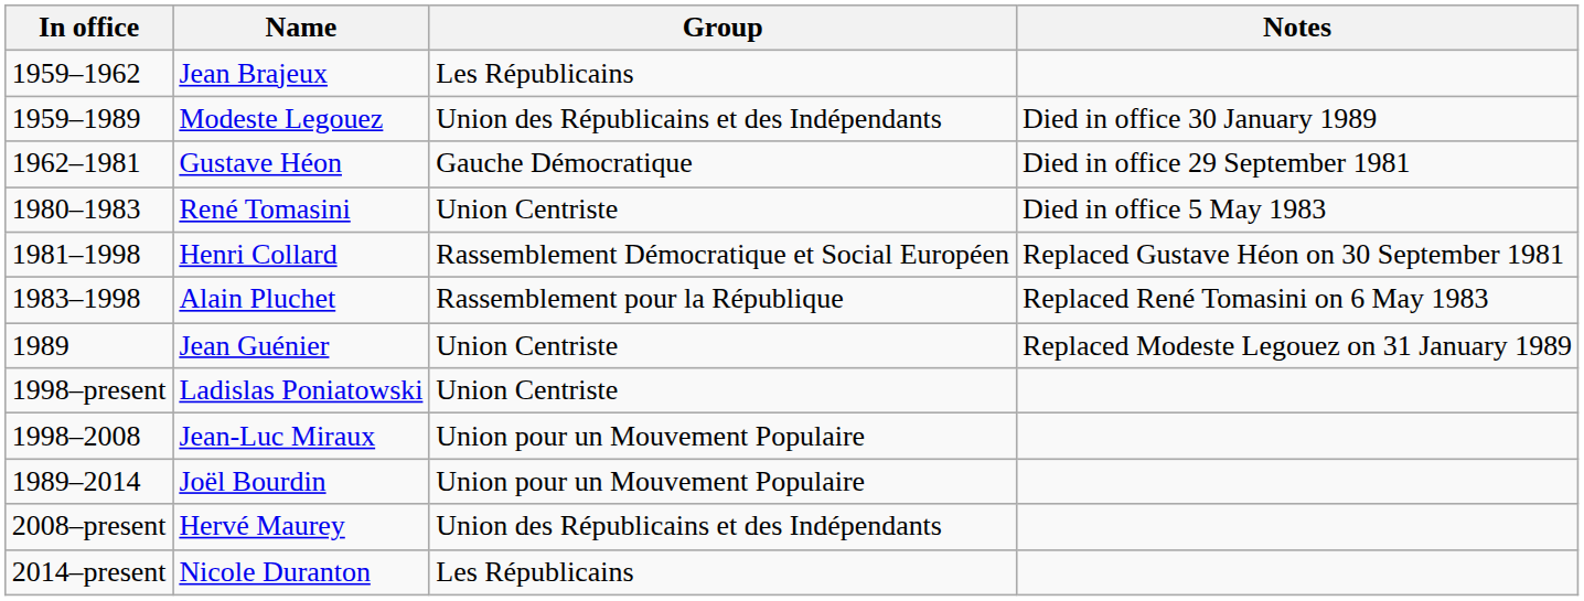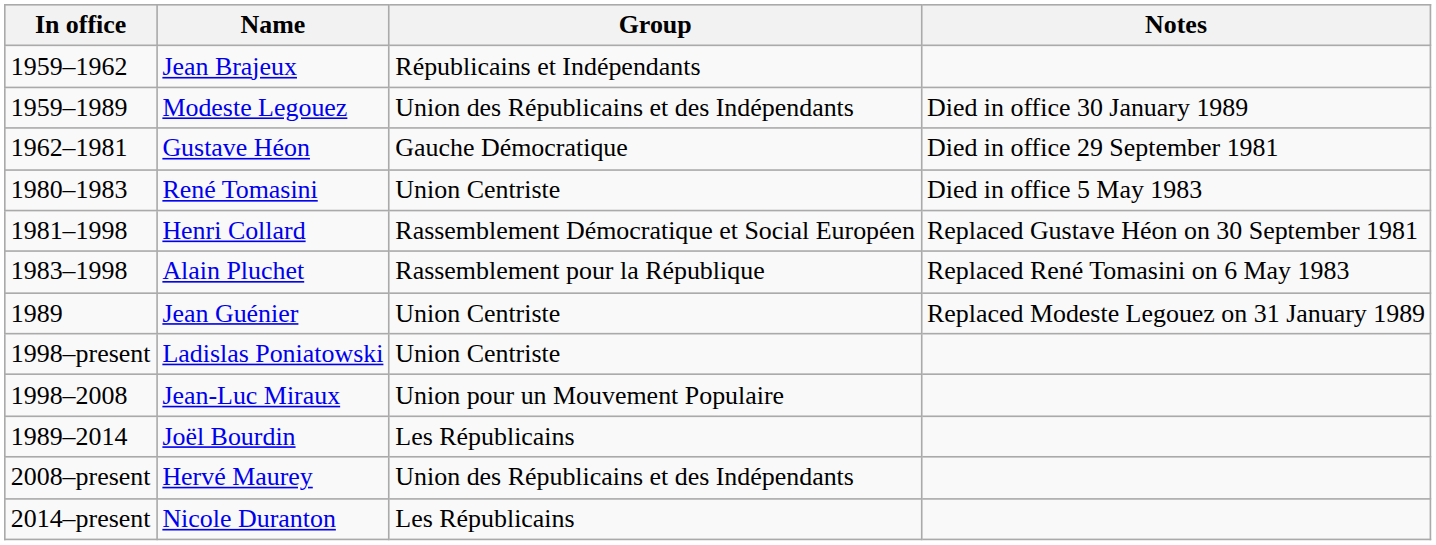 <table class="wikitable sortable">
 <tr>
 <th>In office</th>
 <th>Name</th>
 <th>Group</th>
 <th>Notes</th>
 </tr>
 <tr>
 <td>1959–1962</td>
 <td><a href='#'>Jean Brajeux</a></td>
-<td>Les Républicains</td>
+<td>Républicains et Indépendants</td>
 <td></td>
 </tr>
 <tr>
 <td>1959–1989</td>
 <td><a href='#'>Modeste Legouez</a></td>
 <td>Union des Républicains et des Indépendants</td>
 <td>Died in office 30 January 1989</td>
 </tr>
 <tr>
 <td>1962–1981</td>
 <td><a href='#'>Gustave Héon</a></td>
 <td>Gauche Démocratique</td>
 <td>Died in office 29 September 1981</td>
 </tr>
 <tr>
 <td>1980–1983</td>
 <td><a href='#'>René Tomasini</a></td>
 <td>Union Centriste</td>
 <td>Died in office 5 May 1983</td>
 </tr>
 <tr>
 <td>1981–1998</td>
 <td><a href='#'>Henri Collard</a></td>
 <td>Rassemblement Démocratique et Social Européen</td>
 <td>Replaced Gustave Héon on 30 September 1981</td>
 </tr>
 <tr>
 <td>1983–1998</td>
 <td><a href='#'>Alain Pluchet</a></td>
 <td>Rassemblement pour la République</td>
 <td>Replaced René Tomasini on 6 May 1983</td>
 </tr>
 <tr>
 <td>1989</td>
 <td><a href='#'>Jean Guénier</a></td>
 <td>Union Centriste</td>
 <td>Replaced Modeste Legouez on 31 January 1989</td>
 </tr>
 <tr>
 <td>1998–present</td>
 <td><a href='#'>Ladislas Poniatowski</a></td>
 <td>Union Centriste</td>
 <td></td>
 </tr>
 <tr>
 <td>1998–2008</td>
 <td><a href='#'>Jean-Luc Miraux</a></td>
 <td>Union pour un Mouvement Populaire</td>
 <td></td>
 </tr>
 <tr>
 <td>1989–2014</td>
 <td><a href='#'>Joël Bourdin</a></td>
-<td>Union pour un Mouvement Populaire</td>
+<td>Les Républicains</td>
 <td></td>
 </tr>
 <tr>
 <td>2008–present</td>
 <td><a href='#'>Hervé Maurey</a></td>
 <td>Union des Républicains et des Indépendants</td>
 <td></td>
 </tr>
 <tr>
 <td>2014–present</td>
 <td><a href='#'>Nicole Duranton</a></td>
 <td>Les Républicains</td>
 <td></td>
 </tr>
 </table>
